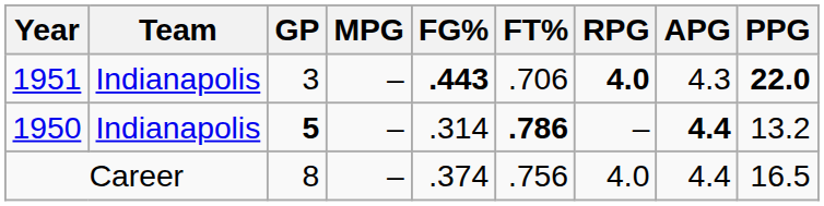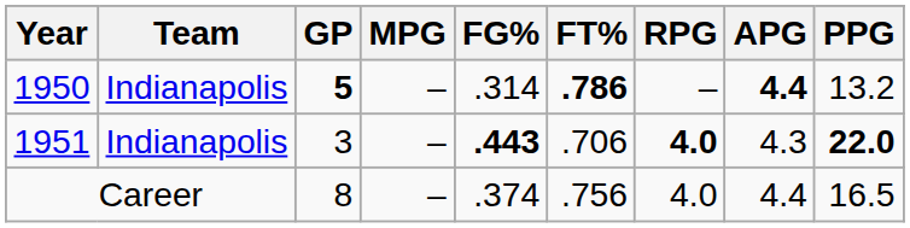 <table class="wikitable sortable" style="font-size:95%; text-align:right;">
 <tr>
 <th>Year</th>
 <th>Team</th>
 <th>GP</th>
 <th>MPG</th>
 <th>FG%</th>
 <th>FT%</th>
 <th>RPG</th>
 <th>APG</th>
 <th>PPG</th>
 </tr>
 <tr>
+<td style="text-align:left;"><a href='#'>1950</a></td>
+<td style="text-align:left;"><a href='#'>Indianapolis</a></td>
+<td><strong>5</strong></td>
+<td>–</td>
+<td>.314</td>
+<td><strong>.786</strong></td>
+<td>–</td>
+<td><strong>4.4</strong></td>
+<td>13.2</td>
+</tr>
+<tr>
 <td style="text-align:left;"><a href='#'>1951</a></td>
 <td style="text-align:left;"><a href='#'>Indianapolis</a></td>
 <td>3</td>
 <td>–</td>
 <td><strong>.443</strong></td>
 <td>.706</td>
 <td><strong>4.0</strong></td>
 <td>4.3</td>
 <td><strong>22.0</strong></td>
-</tr>
-<tr>
-<td style="text-align:left;"><a href='#'>1950</a></td>
-<td style="text-align:left;"><a href='#'>Indianapolis</a></td>
-<td><strong>5</strong></td>
-<td>–</td>
-<td>.314</td>
-<td><strong>.786</strong></td>
-<td>–</td>
-<td><strong>4.4</strong></td>
-<td>13.2</td>
 </tr>
 <tr class="sortbottom">
 <td colspan="2" style="text-align:center;">Career</td>
 <td>8</td>
 <td>–</td>
 <td>.374</td>
 <td>.756</td>
 <td>4.0</td>
 <td>4.4</td>
 <td>16.5</td>
 </tr>
 </table>
